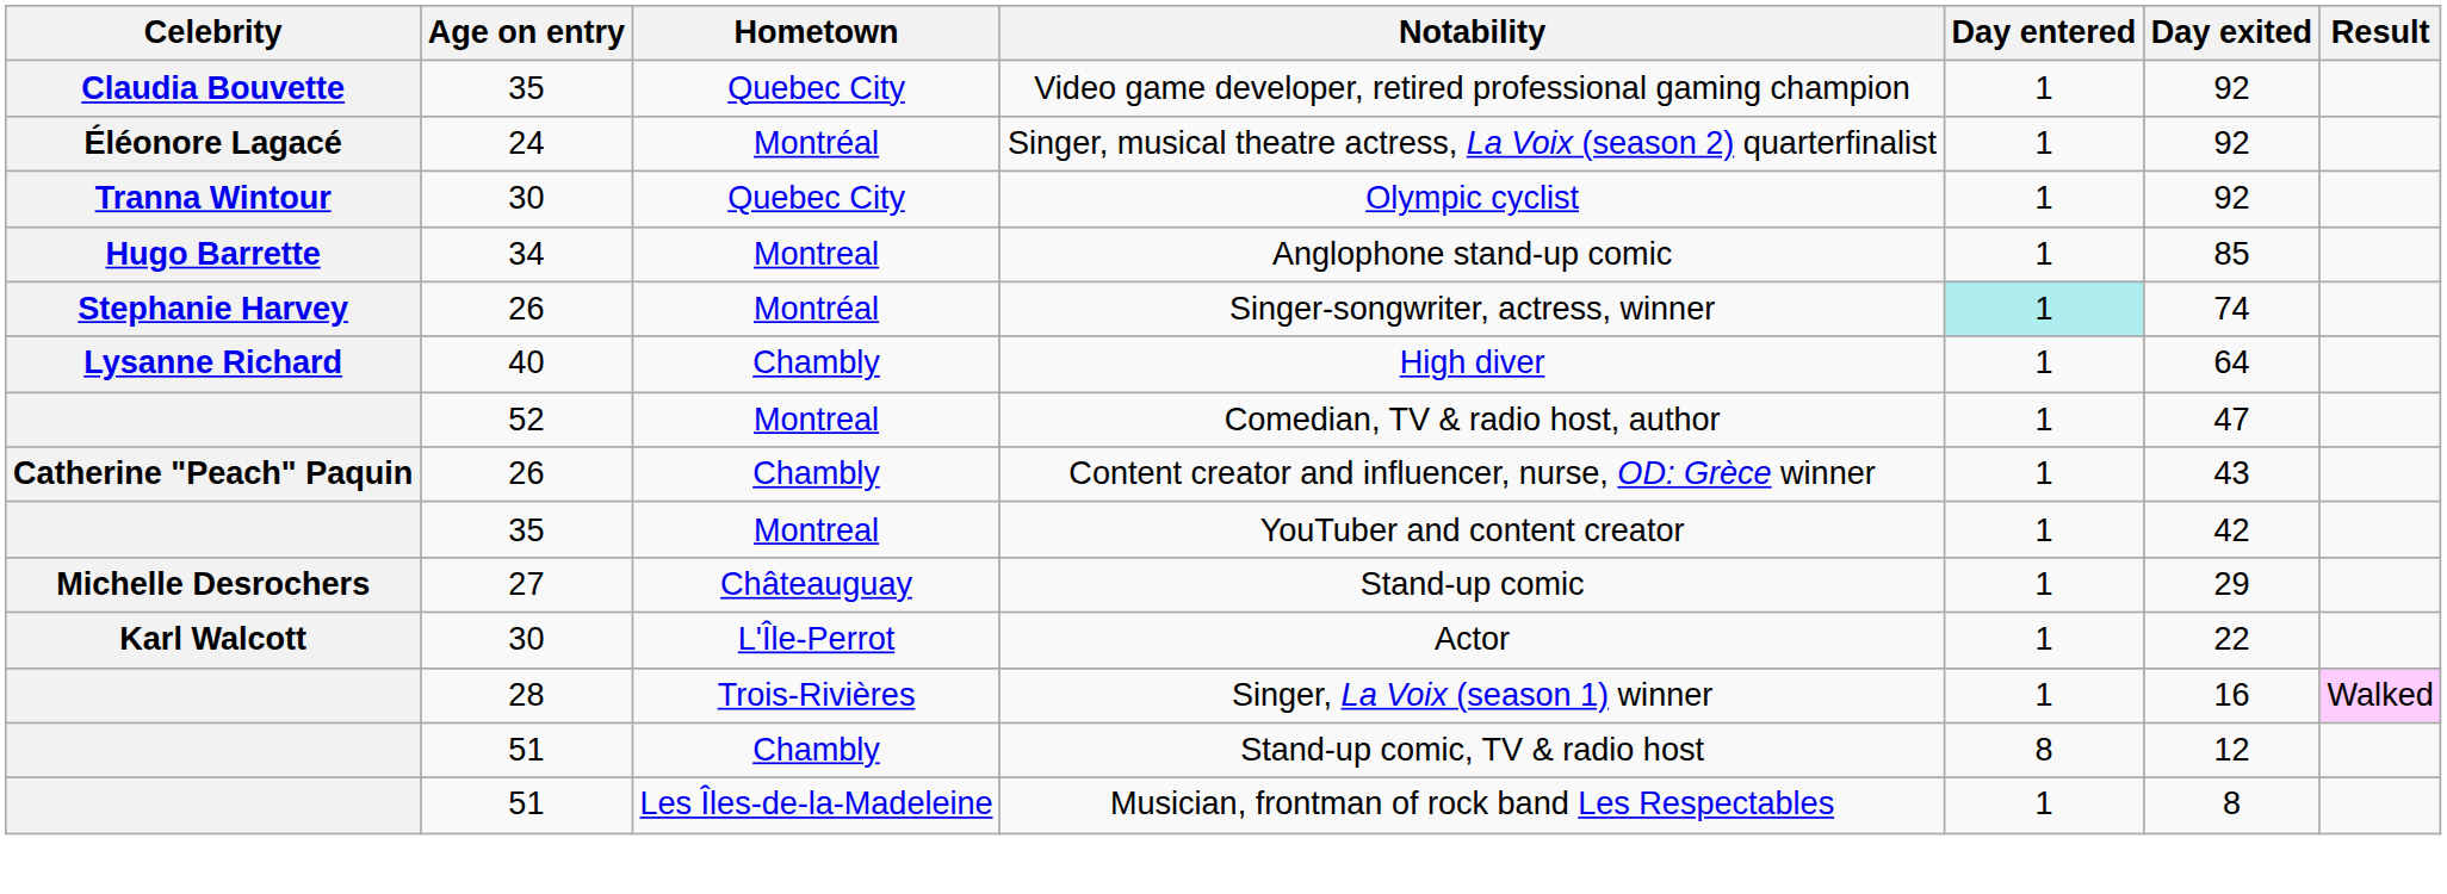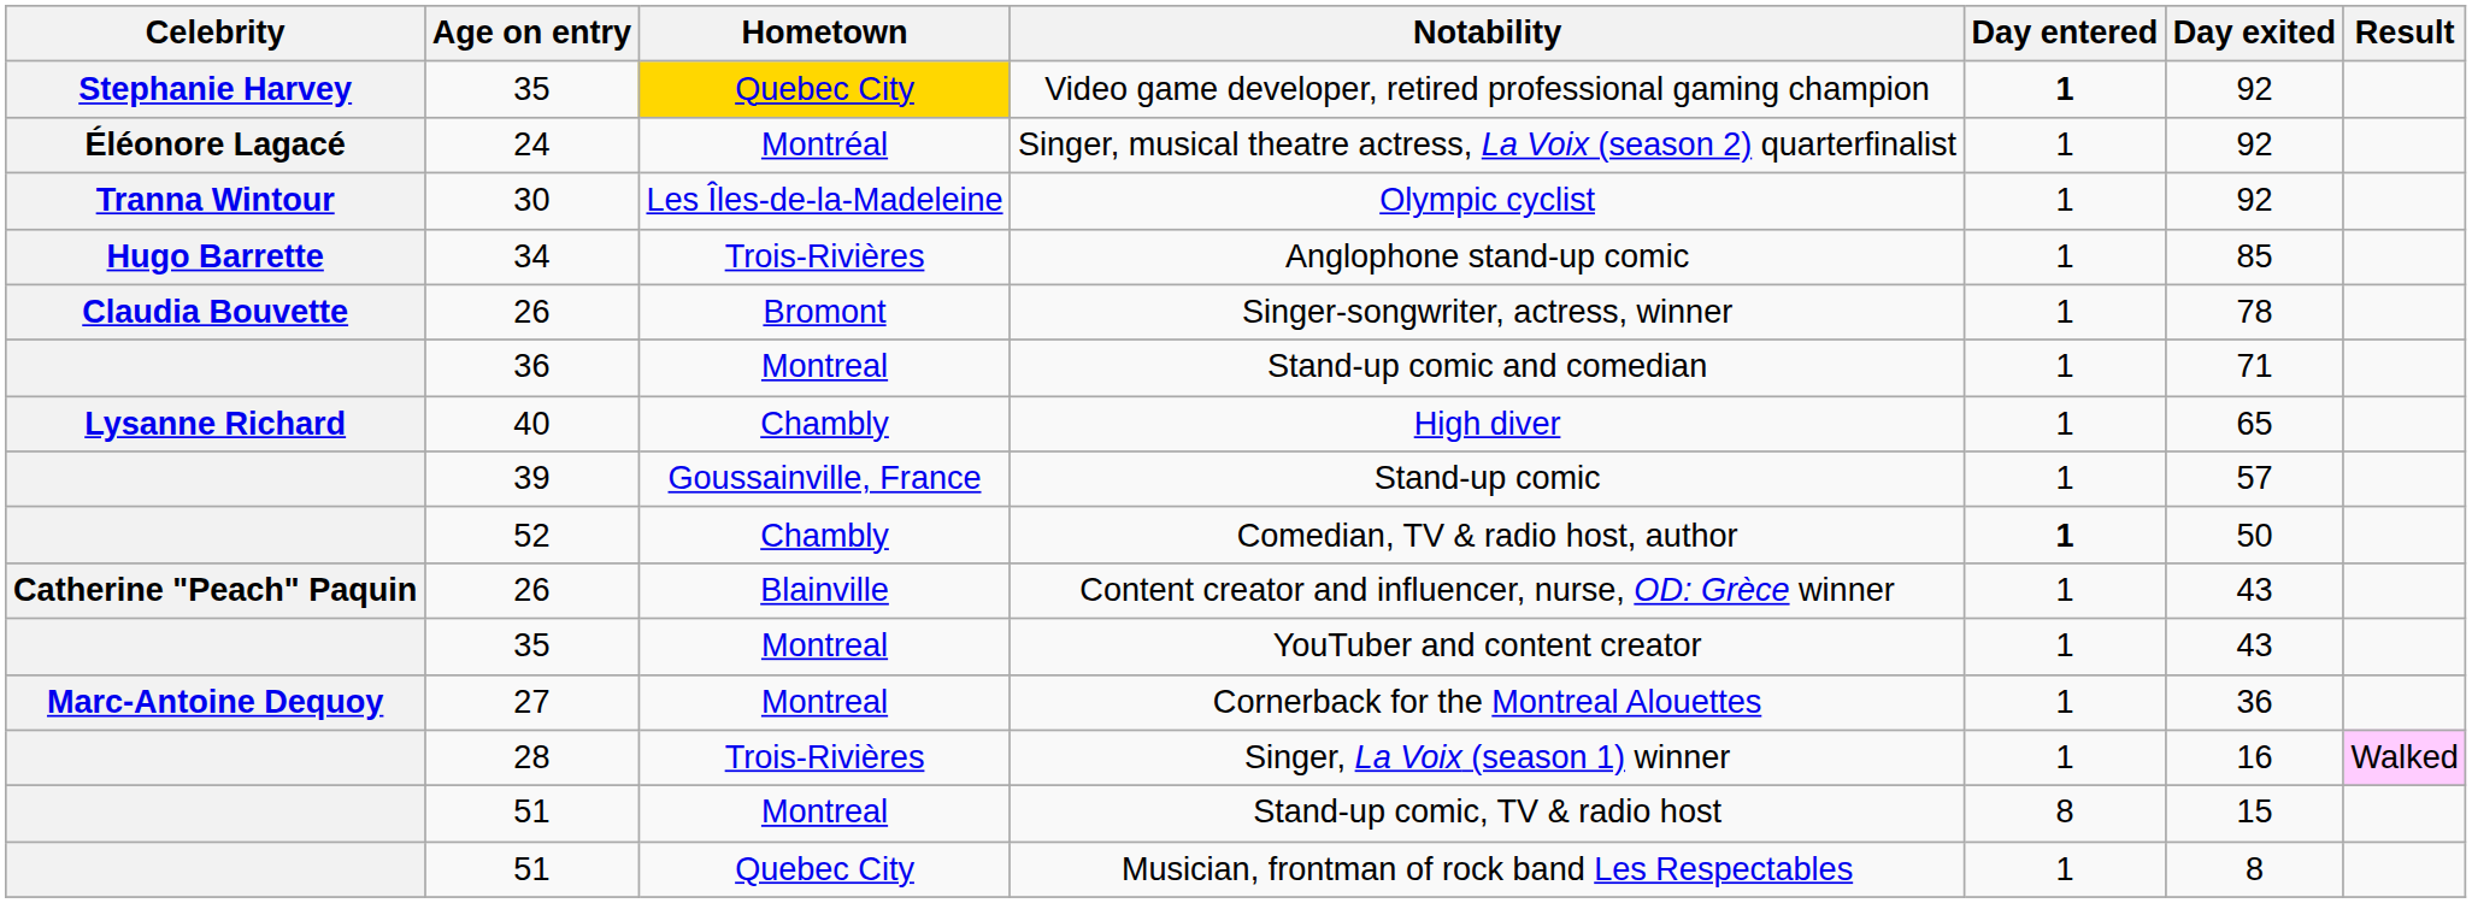 <table class="wikitable sortable" style="text-align:center; line-height:20px; width:auto;">
 <tr>
 <th>Celebrity</th>
 <th>Age on entry</th>
 <th>Hometown</th>
 <th>Notability</th>
 <th>Day entered</th>
 <th>Day exited</th>
 <th>Result</th>
 </tr>
 <tr>
-<th><a href='#'>Claudia Bouvette</a></th>
+<th><a href='#'>Stephanie Harvey</a></th>
 <td>35</td>
-<td><a href='#'>Quebec City</a></td>
+<td style="background: gold;"><a href='#'>Quebec City</a></td>
 <td>Video game developer, retired professional gaming champion</td>
-<td>1</td>
+<td><strong>1</strong></td>
 <td>92</td>
 <td></td>
 </tr>
 <tr>
 <th>Éléonore Lagacé</th>
 <td>24</td>
 <td><a href='#'>Montréal</a></td>
 <td>Singer, musical theatre actress, <a href='#'><em>La Voix</em> (season 2)</a> quarterfinalist</td>
 <td>1</td>
 <td>92</td>
 <td></td>
 </tr>
 <tr>
 <th><a href='#'>Tranna Wintour</a></th>
 <td>30</td>
-<td><a href='#'>Quebec City</a></td>
+<td><a href='#'>Les Îles-de-la-Madeleine</a></td>
 <td><a href='#'>Olympic cyclist</a></td>
 <td>1</td>
 <td>92</td>
 <td></td>
 </tr>
 <tr>
 <th><a href='#'>Hugo Barrette</a></th>
 <td>34</td>
-<td><a href='#'>Montreal</a></td>
+<td><a href='#'>Trois-Rivières</a></td>
 <td>Anglophone stand-up comic</td>
 <td>1</td>
 <td>85</td>
 <td></td>
 </tr>
 <tr>
-<th><a href='#'>Stephanie Harvey</a></th>
+<th><a href='#'>Claudia Bouvette</a></th>
 <td>26</td>
-<td><a href='#'>Montréal</a></td>
+<td><a href='#'>Bromont</a></td>
 <td>Singer-songwriter, actress,  winner</td>
-<td style="background: paleturquoise;">1</td>
-<td>74</td>
+<td>1</td>
+<td>78</td>
+<td></td>
+</tr>
+<tr>
+<th></th>
+<td>36</td>
+<td><a href='#'>Montreal</a></td>
+<td>Stand-up comic and comedian</td>
+<td>1</td>
+<td>71</td>
 <td></td>
 </tr>
 <tr>
 <th><a href='#'>Lysanne Richard</a></th>
 <td>40</td>
 <td><a href='#'>Chambly</a></td>
 <td><a href='#'>High diver</a></td>
 <td>1</td>
-<td>64</td>
+<td>65</td>
+<td></td>
+</tr>
+<tr>
+<th></th>
+<td>39</td>
+<td><a href='#'>Goussainville, France</a></td>
+<td>Stand-up comic</td>
+<td>1</td>
+<td>57</td>
 <td></td>
 </tr>
 <tr>
 <th></th>
 <td>52</td>
-<td><a href='#'>Montreal</a></td>
+<td><a href='#'>Chambly</a></td>
 <td>Comedian, TV & radio host, author</td>
-<td>1</td>
-<td>47</td>
+<td><strong>1</strong></td>
+<td>50</td>
 <td></td>
 </tr>
 <tr>
 <th>Catherine "Peach" Paquin</th>
 <td>26</td>
-<td><a href='#'>Chambly</a></td>
+<td><a href='#'>Blainville</a></td>
 <td>Content creator and influencer, nurse, <a href='#'><em>OD: Grèce</em></a> winner</td>
 <td>1</td>
 <td>43</td>
 <td></td>
 </tr>
 <tr>
 <th></th>
 <td>35</td>
 <td><a href='#'>Montreal</a></td>
 <td>YouTuber and content creator</td>
 <td>1</td>
-<td>42</td>
+<td>43</td>
 <td></td>
 </tr>
 <tr>
-<th>Michelle Desrochers</th>
+<th><a href='#'>Marc-Antoine Dequoy</a></th>
 <td>27</td>
-<td><a href='#'>Châteauguay</a></td>
-<td>Stand-up comic</td>
+<td><a href='#'>Montreal</a></td>
+<td>Cornerback for the <a href='#'>Montreal Alouettes</a></td>
 <td>1</td>
-<td>29</td>
-<td></td>
-</tr>
-<tr>
-<th>Karl Walcott</th>
-<td>30</td>
-<td><a href='#'>L'Île-Perrot</a></td>
-<td>Actor</td>
-<td>1</td>
-<td>22</td>
+<td>36</td>
 <td></td>
 </tr>
 <tr>
 <th></th>
 <td>28</td>
 <td><a href='#'>Trois-Rivières</a></td>
 <td>Singer, <a href='#'><em>La Voix</em> (season 1)</a> winner</td>
 <td>1</td>
 <td>16</td>
 <td style="background:#fcf">Walked</td>
 </tr>
 <tr>
 <th></th>
 <td>51</td>
-<td><a href='#'>Chambly</a></td>
+<td><a href='#'>Montreal</a></td>
 <td>Stand-up comic, TV & radio host</td>
 <td>8</td>
-<td>12</td>
+<td>15</td>
 <td></td>
 </tr>
 <tr>
 <th></th>
 <td>51</td>
-<td><a href='#'>Les Îles-de-la-Madeleine</a></td>
+<td><a href='#'>Quebec City</a></td>
 <td>Musician, frontman of rock band <a href='#'>Les Respectables</a></td>
 <td>1</td>
 <td>8</td>
 <td></td>
 </tr>
 </table>
